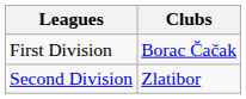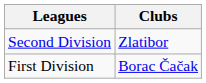 <table class="wikitable">
 <tr>
 <th>Leagues</th>
 <th>Clubs</th>
 </tr>
 <tr>
+<td><a href='#'>Second Division</a></td>
+<td><em></em> <a href='#'>Zlatibor</a></td>
+</tr>
+<tr>
 <td>First Division</td>
 <td> <a href='#'>Borac Čačak</a></td>
 </tr>
-<tr>
-<td><a href='#'>Second Division</a></td>
-<td><em></em> <a href='#'>Zlatibor</a></td>
-</tr>
 </table>
